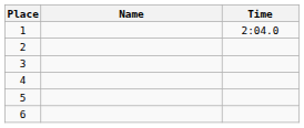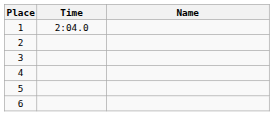 <table class=wikitable style="text-align:center">
 <tr>
 <th width=20>Place</th>
+<th width=90>Time</th>
 <th width=220>Name</th>
-<th width=90>Time</th>
 </tr>
 <tr>
 <td>1</td>
+<td>2:04.0</td>
 <td align=left></td>
-<td>2:04.0</td>
 </tr>
 <tr>
 <td>2</td>
+<td></td>
 <td align=left></td>
-<td></td>
 </tr>
 <tr>
 <td>3</td>
+<td></td>
 <td align=left></td>
-<td></td>
 </tr>
 <tr>
 <td>4</td>
+<td></td>
 <td align=left></td>
-<td></td>
 </tr>
 <tr>
 <td>5</td>
+<td></td>
 <td align=left></td>
-<td></td>
 </tr>
 <tr>
 <td>6</td>
+<td></td>
 <td align=left></td>
-<td></td>
 </tr>
 </table>
